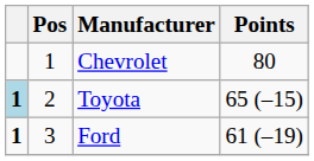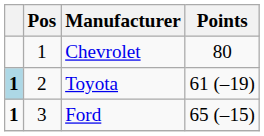 <table class="wikitable" style="font-size: 95%;">
 <tr>
 <th></th>
 <th>Pos</th>
 <th>Manufacturer</th>
 <th>Points</th>
 </tr>
 <tr>
 <td align="left"></td>
 <td style="text-align:center;">1</td>
 <td><a href='#'>Chevrolet</a></td>
 <td style="text-align:center;">80</td>
 </tr>
 <tr>
 <td align="left" style="background: lightblue;"> <strong>1</strong></td>
 <td style="text-align:center;">2</td>
 <td><a href='#'>Toyota</a></td>
-<td style="text-align:center;">65 (–15)</td>
+<td style="text-align:center;">61 (–19)</td>
 </tr>
 <tr>
 <td align="left"> <strong>1</strong></td>
 <td style="text-align:center;">3</td>
 <td><a href='#'>Ford</a></td>
-<td style="text-align:center;">61 (–19)</td>
+<td style="text-align:center;">65 (–15)</td>
 </tr>
 <tr class="sortbottom">
 </tr>
 </table>
